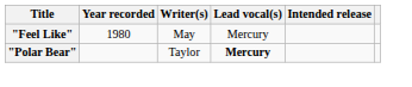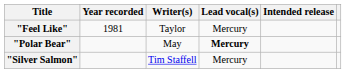 <table class="wikitable sortable plainrowheaders" style="text-align:center;">
 <tr>
 <th scope="col">Title</th>
 <th scope="col">Year recorded</th>
 <th scope="col">Writer(s)</th>
 <th scope="col">Lead vocal(s)</th>
 <th scope="col">Intended release</th>
 <th scope="col" class="unsortable"></th>
 </tr>
 <tr>
 <th scope="row">"Feel Like"</th>
-<td>1980</td>
-<td>May</td>
+<td>1981</td>
+<td>Taylor</td>
 <td>Mercury</td>
 <td></td>
 <td></td>
 </tr>
 <tr>
 <th scope="row">"Polar Bear"</th>
 <td></td>
-<td>Taylor</td>
+<td>May</td>
 <td><strong>Mercury</strong></td>
 <td></td>
 <td></td>
 </tr>
+<tr>
+<th scope="row">"Silver Salmon"</th>
+<td></td>
+<td><a href='#'>Tim Staffell</a></td>
+<td>Mercury</td>
+<td></td>
+<td></td>
+</tr>
 </table>
